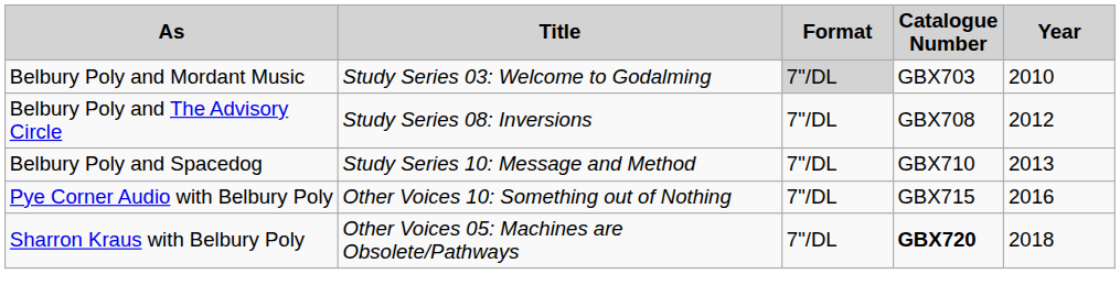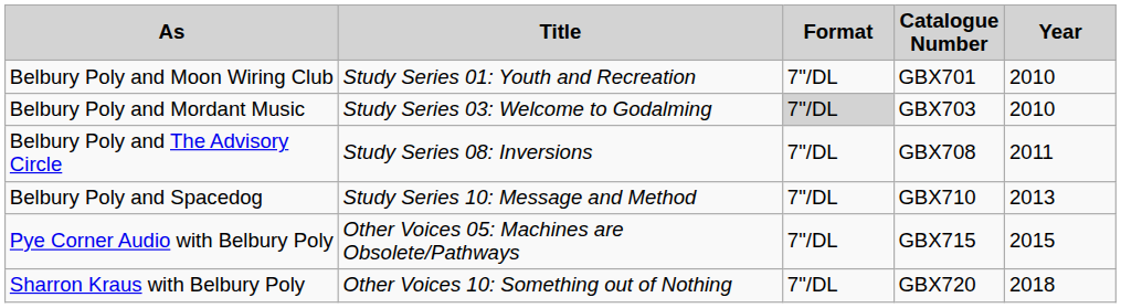 <table class="wikitable">
 <tr>
 <th width=30% style="background:lightgray;">As</th>
 <th width=40% style="background:lightgray;">Title</th>
 <th width=10% style="background:lightgray;">Format</th>
 <th width=10% style="background:lightgray;">Catalogue Number</th>
 <th width=10% style="background:lightgray;">Year</th>
+</tr>
+<tr>
+<td>Belbury Poly and Moon Wiring Club</td>
+<td><em>Study Series 01: Youth and Recreation</em></td>
+<td>7"/DL</td>
+<td>GBX701</td>
+<td>2010</td>
 </tr>
 <tr>
 <td>Belbury Poly and Mordant Music</td>
 <td><em>Study Series 03: Welcome to Godalming</em></td>
 <td style="background: lightgrey;">7"/DL</td>
 <td>GBX703</td>
 <td>2010</td>
 </tr>
 <tr>
 <td>Belbury Poly and <a href='#'>The Advisory Circle</a></td>
 <td><em>Study Series 08: Inversions</em></td>
 <td>7"/DL</td>
 <td>GBX708</td>
-<td>2012</td>
+<td>2011</td>
 </tr>
 <tr>
 <td>Belbury Poly and Spacedog</td>
 <td><em>Study Series 10: Message and Method</em></td>
 <td>7"/DL</td>
 <td>GBX710</td>
 <td>2013</td>
 </tr>
 <tr>
 <td><a href='#'>Pye Corner Audio</a> with Belbury Poly</td>
-<td><em>Other Voices 10: Something out of Nothing</em></td>
+<td><em>Other Voices 05: Machines are Obsolete/Pathways</em></td>
 <td>7"/DL</td>
 <td>GBX715</td>
-<td>2016</td>
+<td>2015</td>
 </tr>
 <tr>
 <td><a href='#'>Sharron Kraus</a> with Belbury Poly</td>
-<td><em>Other Voices 05: Machines are Obsolete/Pathways</em></td>
+<td><em>Other Voices 10: Something out of Nothing</em></td>
 <td>7"/DL</td>
-<td><strong>GBX720</strong></td>
+<td>GBX720</td>
 <td>2018</td>
 </tr>
 </table>
